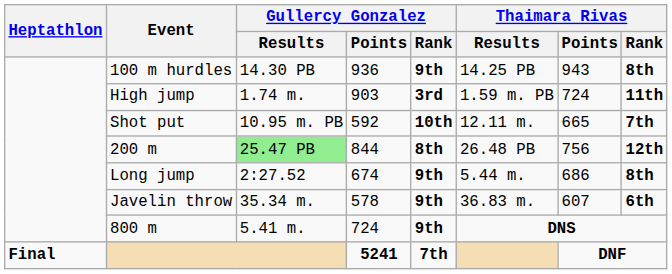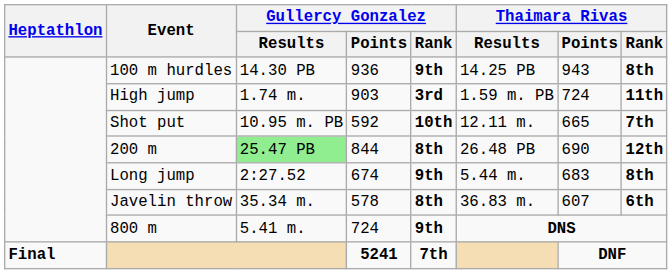 <table class="wikitable" style="font-size:90%;">
 <tr>
 <th rowspan=2><a href='#'>Heptathlon</a></th>
 <th rowspan=2>Event</th>
 <th colspan=3><a href='#'>Gullercy Gonzalez</a></th>
 <th colspan=3><a href='#'>Thaimara Rivas</a></th>
 </tr>
 <tr>
 <th>Results</th>
 <th>Points</th>
 <th>Rank</th>
 <th>Results</th>
 <th>Points</th>
 <th>Rank</th>
 </tr>
 <tr>
 <td rowspan=7></td>
 <td>100 m hurdles</td>
 <td>14.30 PB</td>
 <td>936</td>
 <td><strong>9th</strong></td>
 <td>14.25 PB</td>
 <td>943</td>
 <td><strong>8th</strong></td>
 </tr>
 <tr>
 <td>High jump</td>
 <td>1.74 m.</td>
 <td>903</td>
 <td><strong>3rd</strong></td>
 <td>1.59 m. PB</td>
 <td>724</td>
 <td><strong>11th</strong></td>
 </tr>
 <tr>
 <td>Shot put</td>
 <td>10.95 m. PB</td>
 <td>592</td>
 <td><strong>10th</strong></td>
 <td>12.11 m.</td>
 <td>665</td>
 <td><strong>7th</strong></td>
 </tr>
 <tr>
 <td>200 m</td>
 <td style="background: lightgreen;">25.47 PB</td>
 <td>844</td>
 <td><strong>8th</strong></td>
 <td>26.48 PB</td>
-<td>756</td>
+<td>690</td>
 <td><strong>12th</strong></td>
 </tr>
 <tr>
 <td>Long jump</td>
 <td>2:27.52</td>
 <td>674</td>
 <td><strong>9th</strong></td>
 <td>5.44 m.</td>
-<td>686</td>
+<td>683</td>
 <td><strong>8th</strong></td>
 </tr>
 <tr>
 <td>Javelin throw</td>
 <td>35.34 m.</td>
 <td>578</td>
-<td><strong>9th</strong></td>
+<td><strong>8th</strong></td>
 <td>36.83 m.</td>
 <td>607</td>
 <td><strong>6th</strong></td>
 </tr>
 <tr>
 <td>800 m</td>
 <td>5.41 m.</td>
 <td>724</td>
 <td><strong>9th</strong></td>
 <td style="text-align:center;" colspan="3"><strong>DNS</strong></td>
 </tr>
 <tr>
 <td><strong>Final</strong></td>
 <td colspan="2" style="background:wheat;"></td>
 <td align=center><strong>5241</strong></td>
 <td align=center><strong>7th</strong></td>
 <td bgcolor=wheat></td>
 <td style="text-align:center;" colspan="2"><strong>DNF</strong></td>
 </tr>
 </table>
